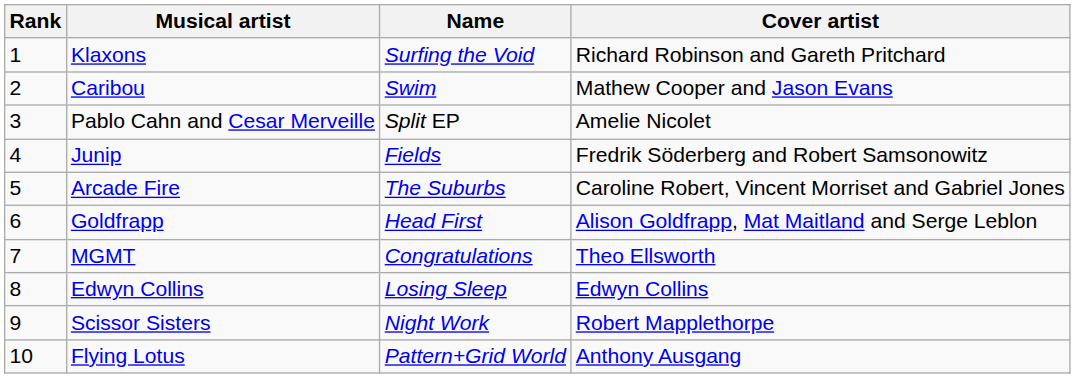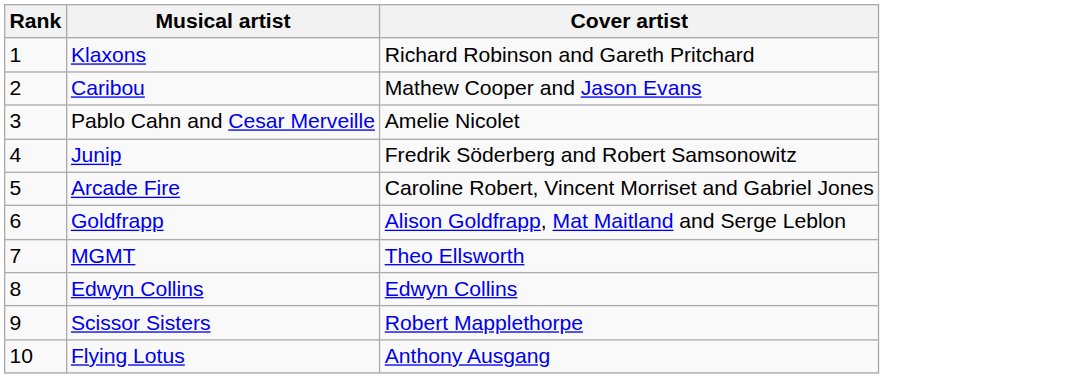 <table class=wikitable>
 <tr>
 <th>Rank</th>
 <th>Musical artist</th>
-<th>Name</th>
 <th>Cover artist</th>
 </tr>
 <tr>
 <td>1</td>
 <td><a href='#'>Klaxons</a></td>
-<td><em><a href='#'>Surfing the Void</a></em></td>
 <td>Richard Robinson and Gareth Pritchard</td>
 </tr>
 <tr>
 <td>2</td>
 <td><a href='#'>Caribou</a></td>
-<td><em><a href='#'>Swim</a></em></td>
 <td>Mathew Cooper and <a href='#'>Jason Evans</a></td>
 </tr>
 <tr>
 <td>3</td>
 <td>Pablo Cahn and <a href='#'>Cesar Merveille</a></td>
-<td><em>Split</em> EP</td>
 <td>Amelie Nicolet</td>
 </tr>
 <tr>
 <td>4</td>
 <td><a href='#'>Junip</a></td>
-<td><em><a href='#'>Fields</a></em></td>
 <td>Fredrik Söderberg and Robert Samsonowitz</td>
 </tr>
 <tr>
 <td>5</td>
 <td><a href='#'>Arcade Fire</a></td>
-<td><em><a href='#'>The Suburbs</a></em></td>
 <td>Caroline Robert, Vincent Morriset and Gabriel Jones</td>
 </tr>
 <tr>
 <td>6</td>
 <td><a href='#'>Goldfrapp</a></td>
-<td><em><a href='#'>Head First</a></em></td>
 <td><a href='#'>Alison Goldfrapp</a>, <a href='#'>Mat Maitland</a> and Serge Leblon</td>
 </tr>
 <tr>
 <td>7</td>
 <td><a href='#'>MGMT</a></td>
-<td><em><a href='#'>Congratulations</a></em></td>
 <td><a href='#'>Theo Ellsworth</a></td>
 </tr>
 <tr>
 <td>8</td>
 <td><a href='#'>Edwyn Collins</a></td>
-<td><em><a href='#'>Losing Sleep</a></em></td>
 <td><a href='#'>Edwyn Collins</a></td>
 </tr>
 <tr>
 <td>9</td>
 <td><a href='#'>Scissor Sisters</a></td>
-<td><em><a href='#'>Night Work</a></em></td>
 <td><a href='#'>Robert Mapplethorpe</a></td>
 </tr>
 <tr>
 <td>10</td>
 <td><a href='#'>Flying Lotus</a></td>
-<td><em><a href='#'>Pattern+Grid World</a></em></td>
 <td><a href='#'>Anthony Ausgang</a></td>
 </tr>
 </table>
